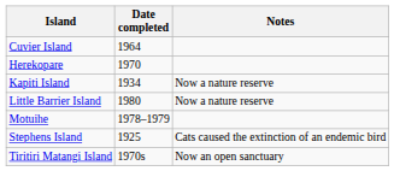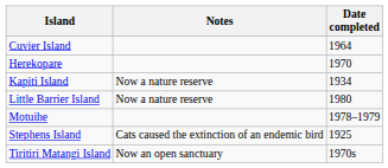 <table class="wikitable sortable" style="float: right">
 <tr>
 <th>Island</th>
+<th class= "unsortable">Notes</th>
 <th>Date <br> completed</th>
-<th class= "unsortable">Notes</th>
 </tr>
 <tr>
 <td><a href='#'>Cuvier Island</a></td>
+<td></td>
 <td>1964</td>
-<td></td>
 </tr>
 <tr>
 <td><a href='#'>Herekopare</a></td>
+<td></td>
 <td>1970</td>
-<td></td>
 </tr>
 <tr>
 <td><a href='#'>Kapiti Island</a></td>
+<td>Now a nature reserve</td>
 <td>1934</td>
-<td>Now a nature reserve</td>
 </tr>
 <tr>
 <td><a href='#'>Little Barrier Island</a></td>
+<td>Now a nature reserve</td>
 <td>1980</td>
-<td>Now a nature reserve</td>
 </tr>
 <tr>
 <td><a href='#'>Motuihe</a></td>
+<td></td>
 <td>1978–1979</td>
-<td></td>
 </tr>
 <tr>
 <td><a href='#'>Stephens Island</a></td>
+<td>Cats caused the extinction of an endemic bird</td>
 <td>1925</td>
-<td>Cats caused the extinction of an endemic bird</td>
 </tr>
 <tr>
 <td><a href='#'>Tiritiri Matangi Island</a></td>
+<td>Now an open sanctuary</td>
 <td>1970s</td>
-<td>Now an open sanctuary</td>
 </tr>
 </table>
